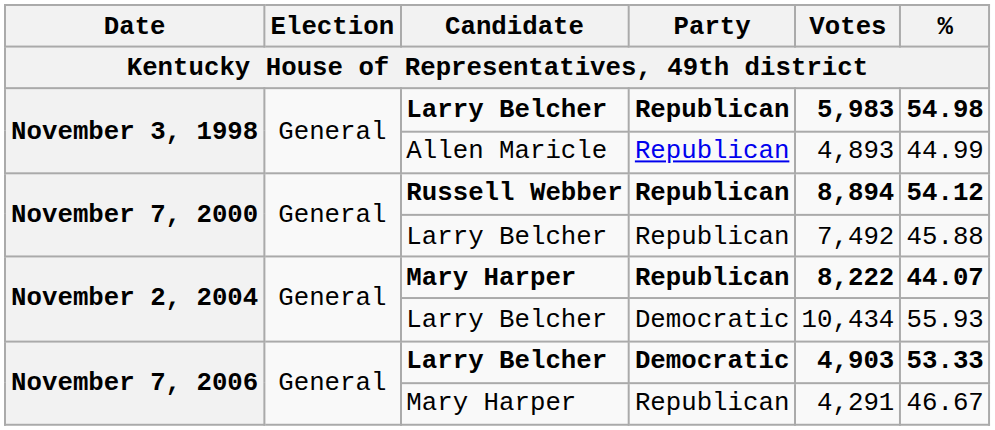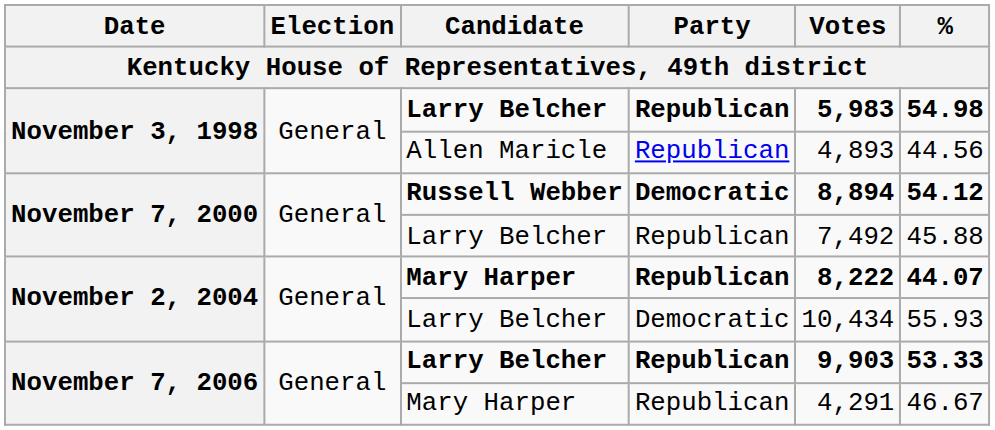 <table class="wikitable">
 <tr>
 <th>Date</th>
 <th>Election</th>
 <th>Candidate</th>
 <th>Party</th>
 <th>Votes</th>
 <th>%</th>
 </tr>
 <tr>
 <th colspan="7">Kentucky House of Representatives, 49th district</th>
 </tr>
 <tr>
 <th rowspan="2">November 3, 1998</th>
 <td rowspan="2" align="center">General</td>
 <td><strong>Larry Belcher</strong></td>
 <td><strong>Republican</strong></td>
 <td align="right"><strong>5,983</strong></td>
 <td align="right"><strong>54.98</strong></td>
 </tr>
 <tr>
 <td>Allen Maricle</td>
 <td><a href='#'>Republican</a></td>
 <td align="right">4,893</td>
-<td align="right">44.99</td>
+<td align="right">44.56</td>
 </tr>
 <tr>
 <th rowspan="2">November 7, 2000</th>
 <td rowspan="2" align="center">General</td>
 <td><strong>Russell Webber</strong></td>
-<td><strong>Republican</strong></td>
+<td><strong>Democratic</strong></td>
 <td align="right"><strong>8,894</strong></td>
 <td align="right"><strong>54.12</strong></td>
 </tr>
 <tr>
 <td>Larry Belcher</td>
 <td>Republican</td>
 <td align="right">7,492</td>
 <td align="right">45.88</td>
 </tr>
 <tr>
 <th rowspan="2">November 2, 2004</th>
 <td rowspan="2" align="center">General</td>
 <td><strong>Mary Harper</strong></td>
 <td><strong>Republican</strong></td>
 <td align="right"><strong>8,222</strong></td>
 <td align="right"><strong>44.07</strong></td>
 </tr>
 <tr>
 <td>Larry Belcher</td>
 <td>Democratic</td>
 <td align="right">10,434</td>
 <td align="right">55.93</td>
 </tr>
 <tr>
 <th rowspan="2">November 7, 2006</th>
 <td rowspan="2" align="center">General</td>
 <td><strong>Larry Belcher</strong></td>
-<td><strong>Democratic</strong></td>
-<td align="right"><strong>4,903</strong></td>
+<td><strong>Republican</strong></td>
+<td align="right"><strong>9,903</strong></td>
 <td align="right"><strong>53.33</strong></td>
 </tr>
 <tr>
 <td>Mary Harper</td>
 <td>Republican</td>
 <td align="right">4,291</td>
 <td align="right">46.67</td>
 </tr>
 </table>
